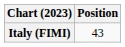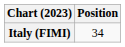 <table class="wikitable sortable plainrowheaders" style="text-align:center">
 <tr>
 <th scope="col">Chart (2023)</th>
 <th scope="col">Position</th>
 </tr>
 <tr>
 <th scope="row">Italy (FIMI)</th>
-<td>43</td>
+<td>34</td>
 </tr>
 </table>
